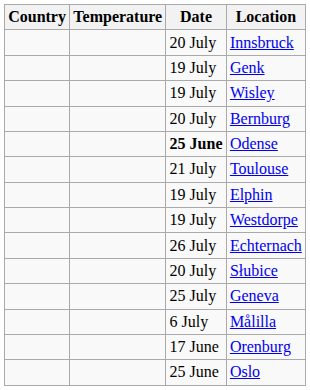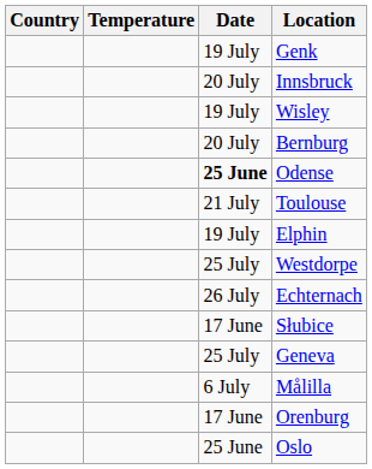 <table class="wikitable sortable">
 <tr>
 <th>Country</th>
 <th>Temperature</th>
 <th>Date</th>
 <th>Location</th>
 </tr>
 <tr>
 <td></td>
 <td></td>
-<td>20 July</td>
-<td><a href='#'>Innsbruck</a></td>
+<td>19 July</td>
+<td><a href='#'>Genk</a></td>
 </tr>
 <tr>
 <td></td>
 <td></td>
-<td>19 July</td>
-<td><a href='#'>Genk</a></td>
+<td>20 July</td>
+<td><a href='#'>Innsbruck</a></td>
 </tr>
 <tr>
 <td></td>
 <td></td>
 <td>19 July</td>
 <td><a href='#'>Wisley</a></td>
 </tr>
 <tr>
 <td></td>
 <td></td>
 <td>20 July</td>
 <td><a href='#'>Bernburg</a></td>
 </tr>
 <tr>
 <td></td>
 <td></td>
 <td><strong>25 June</strong></td>
 <td><a href='#'>Odense</a></td>
 </tr>
 <tr>
 <td></td>
 <td></td>
 <td>21 July</td>
 <td><a href='#'>Toulouse</a></td>
 </tr>
 <tr>
 <td></td>
 <td></td>
 <td>19 July</td>
 <td><a href='#'>Elphin</a></td>
 </tr>
 <tr>
 <td></td>
 <td></td>
-<td>19 July</td>
+<td>25 July</td>
 <td><a href='#'>Westdorpe</a></td>
 </tr>
 <tr>
 <td></td>
 <td></td>
 <td>26 July</td>
 <td><a href='#'>Echternach</a></td>
 </tr>
 <tr>
 <td></td>
 <td></td>
-<td>20 July</td>
+<td>17 June</td>
 <td><a href='#'>Słubice</a></td>
 </tr>
 <tr>
 <td></td>
 <td></td>
 <td>25 July</td>
 <td><a href='#'>Geneva</a></td>
 </tr>
 <tr>
 <td></td>
 <td></td>
 <td>6 July</td>
 <td><a href='#'>Målilla</a></td>
 </tr>
 <tr>
 <td></td>
 <td></td>
 <td>17 June</td>
 <td><a href='#'>Orenburg</a></td>
 </tr>
 <tr>
 <td></td>
 <td></td>
 <td>25 June</td>
 <td><a href='#'>Oslo</a></td>
 </tr>
 </table>
